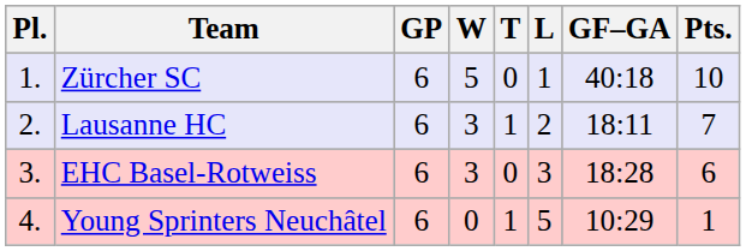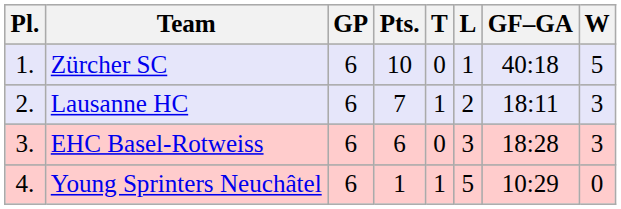 <table class="wikitable">
 <tr>
 <th>Pl.</th>
 <th>Team</th>
 <th>GP</th>
-<th>W</th>
+<th>Pts.</th>
 <th>T</th>
 <th>L</th>
 <th>GF–GA</th>
-<th>Pts.</th>
+<th>W</th>
 </tr>
 <tr align="center " bgcolor="#e6e6fa">
 <td>1.</td>
 <td align="left"><a href='#'>Zürcher SC</a></td>
 <td>6</td>
-<td>5</td>
+<td>10</td>
 <td>0</td>
 <td>1</td>
 <td>40:18</td>
-<td>10</td>
+<td>5</td>
 </tr>
 <tr align="center "  bgcolor="#e6e6fa">
 <td>2.</td>
 <td align="left"><a href='#'>Lausanne HC</a></td>
 <td>6</td>
-<td>3</td>
+<td>7</td>
 <td>1</td>
 <td>2</td>
 <td>18:11</td>
-<td>7</td>
+<td>3</td>
 </tr>
 <tr align="center "  bgcolor="#ffcccc">
 <td>3.</td>
 <td align="left"><a href='#'>EHC Basel-Rotweiss</a></td>
 <td>6</td>
-<td>3</td>
+<td>6</td>
 <td>0</td>
 <td>3</td>
 <td>18:28</td>
-<td>6</td>
+<td>3</td>
 </tr>
 <tr align="center "  bgcolor="#ffcccc">
 <td>4.</td>
 <td align="left"><a href='#'>Young Sprinters Neuchâtel</a></td>
 <td>6</td>
-<td>0</td>
+<td>1</td>
 <td>1</td>
 <td>5</td>
 <td>10:29</td>
-<td>1</td>
+<td>0</td>
 </tr>
 </table>
